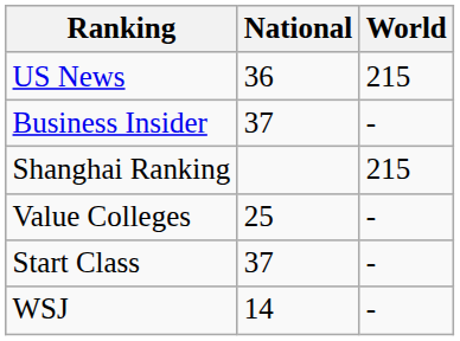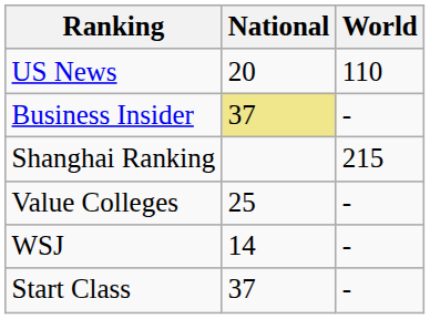 <table class="wikitable">
 <tr>
 <th>Ranking</th>
 <th>National</th>
 <th>World</th>
 </tr>
 <tr>
 <td><a href='#'>US News</a></td>
-<td>36</td>
-<td>215</td>
+<td>20</td>
+<td>110</td>
 </tr>
 <tr>
 <td><a href='#'>Business Insider</a></td>
-<td>37</td>
+<td style="background: khaki;">37</td>
 <td>-</td>
 </tr>
 <tr>
 <td>Shanghai Ranking</td>
 <td></td>
 <td>215</td>
 </tr>
 <tr>
 <td>Value Colleges</td>
 <td>25</td>
 <td>-</td>
 </tr>
 <tr>
+<td>WSJ</td>
+<td>14</td>
+<td>-</td>
+</tr>
+<tr>
 <td>Start Class</td>
 <td>37</td>
 <td>-</td>
 </tr>
-<tr>
-<td>WSJ</td>
-<td>14</td>
-<td>-</td>
-</tr>
 </table>
